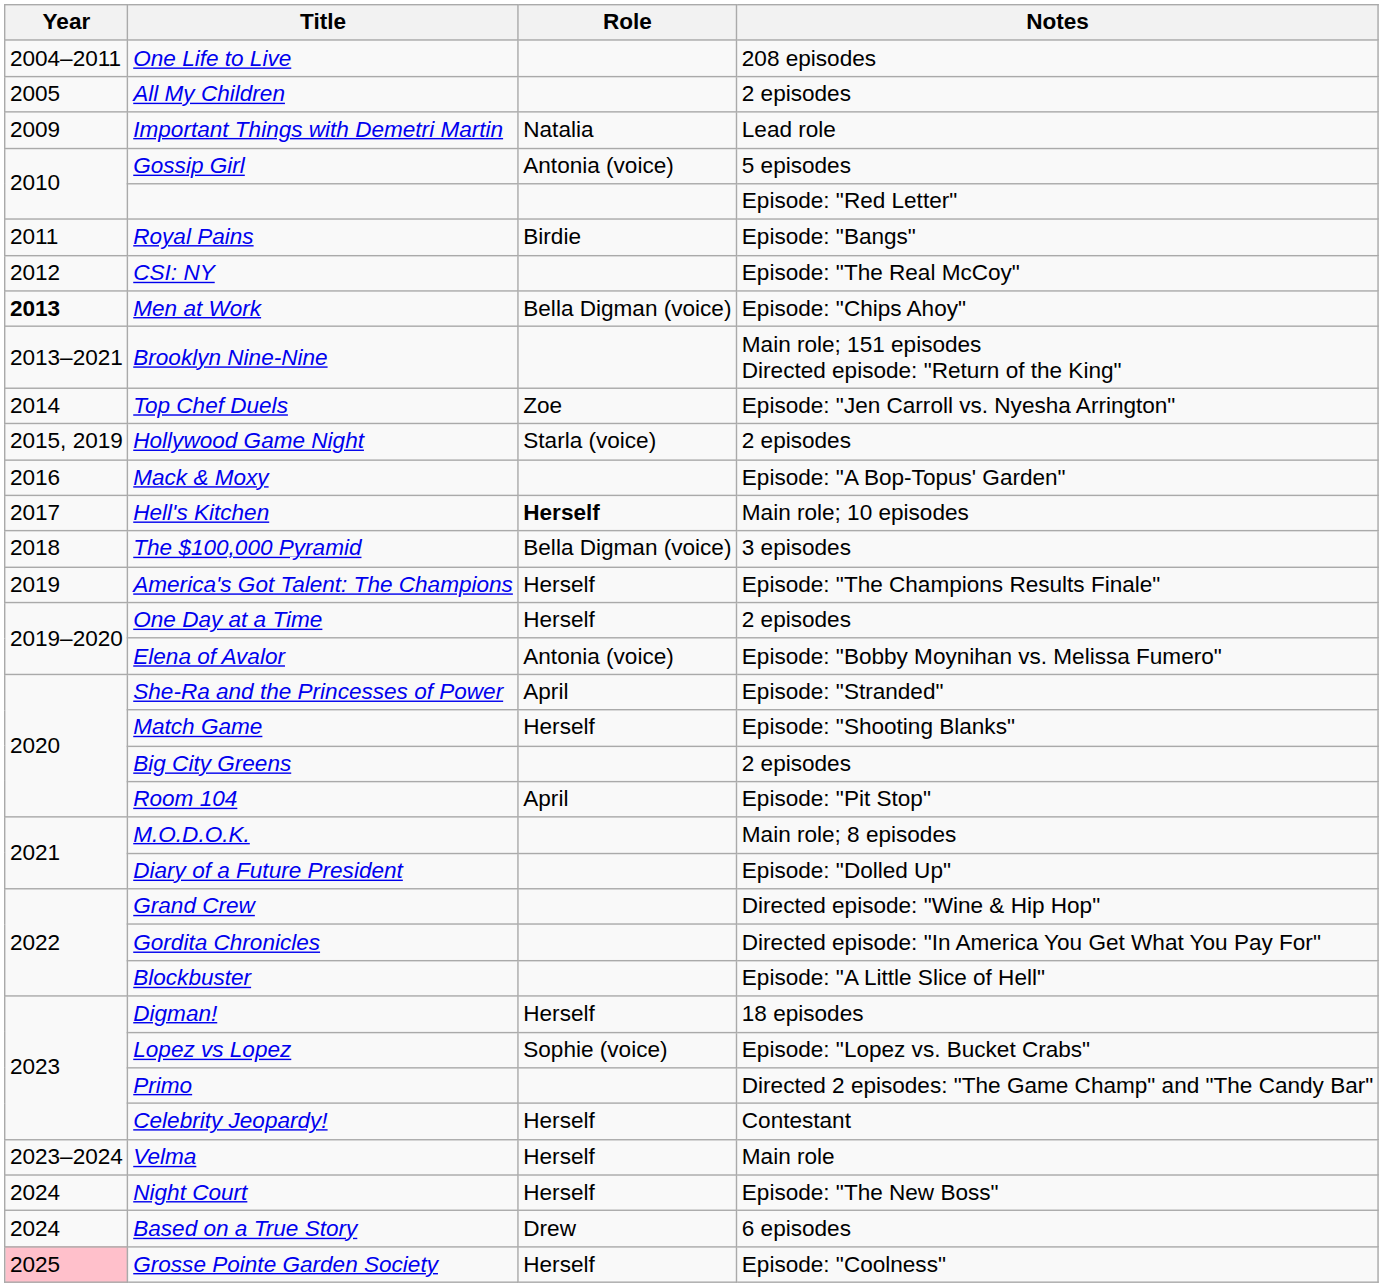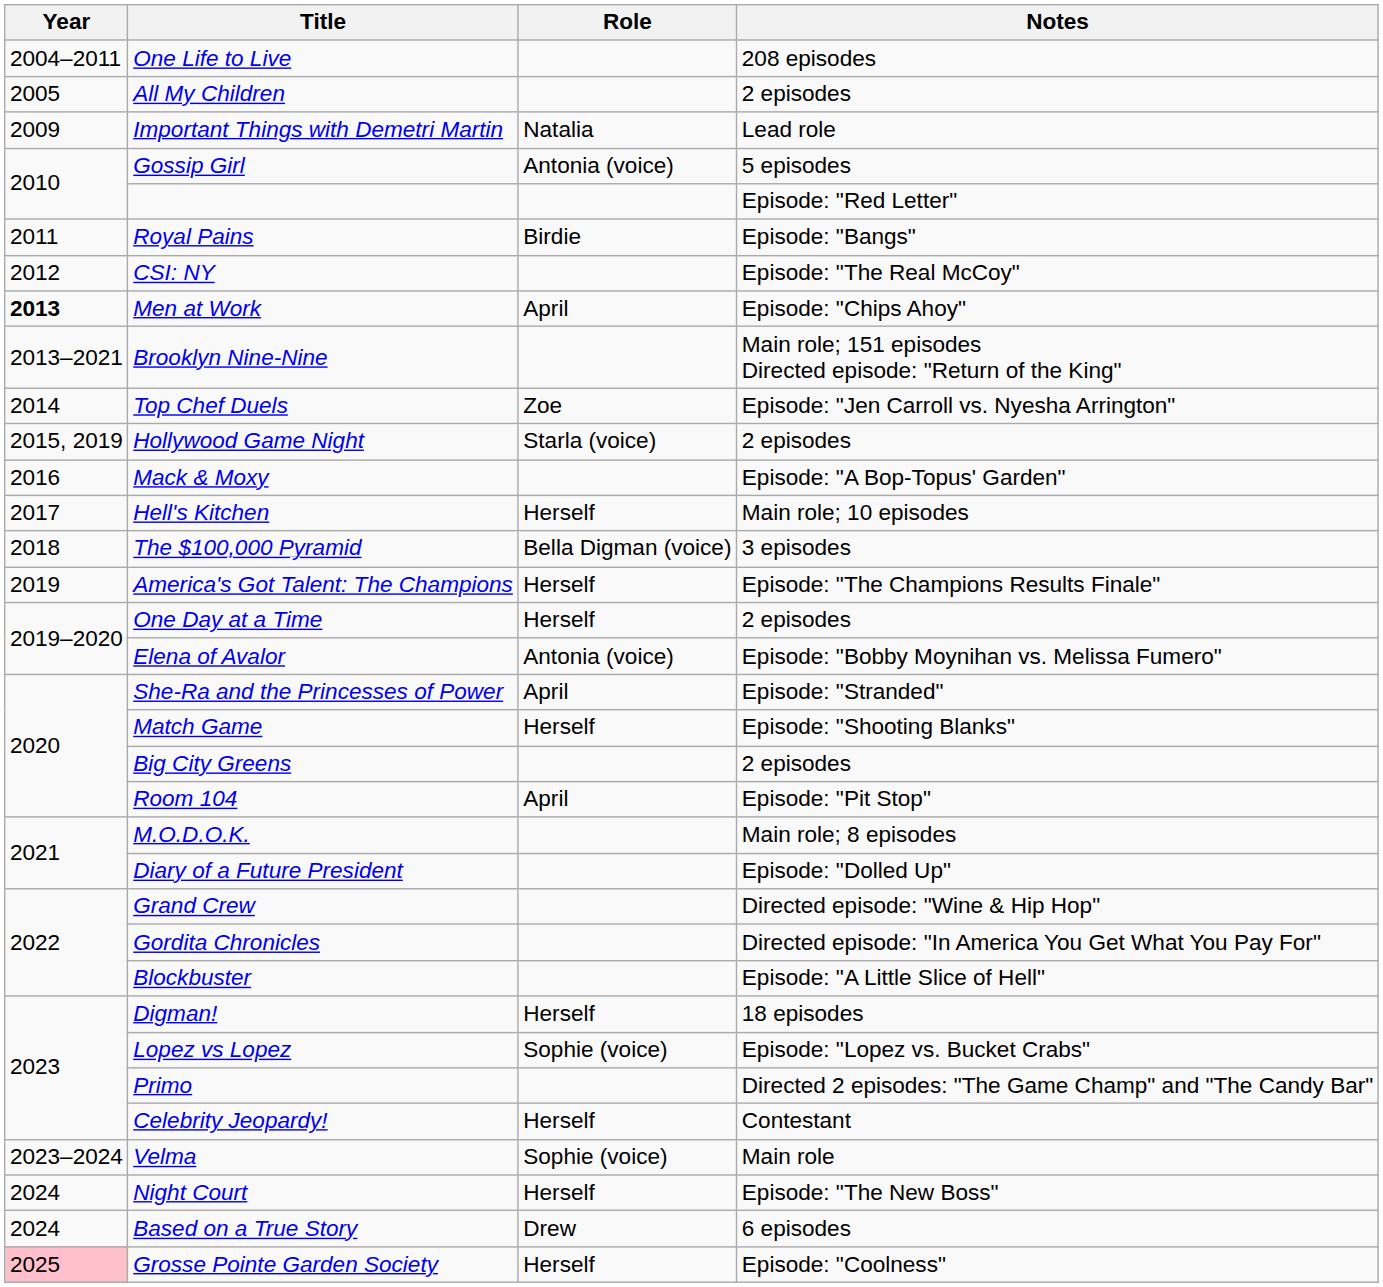 <table class="wikitable sortable">
 <tr>
 <th>Year</th>
 <th>Title</th>
 <th>Role</th>
 <th class="unsortable">Notes</th>
 </tr>
 <tr>
 <td>2004–2011</td>
 <td><em><a href='#'>One Life to Live</a></em></td>
 <td></td>
 <td>208 episodes</td>
 </tr>
 <tr>
 <td>2005</td>
 <td><em><a href='#'>All My Children</a></em></td>
 <td></td>
 <td>2 episodes</td>
 </tr>
 <tr>
 <td>2009</td>
 <td><em><a href='#'>Important Things with Demetri Martin</a></em></td>
 <td>Natalia</td>
 <td>Lead role</td>
 </tr>
 <tr>
 <td rowspan="2">2010</td>
 <td><em><a href='#'>Gossip Girl</a></em></td>
 <td>Antonia (voice)</td>
 <td>5 episodes</td>
 </tr>
 <tr>
 <td><em></em></td>
 <td></td>
 <td>Episode: "Red Letter"</td>
 </tr>
 <tr>
 <td>2011</td>
 <td><em><a href='#'>Royal Pains</a></em></td>
 <td>Birdie</td>
 <td>Episode: "Bangs"</td>
 </tr>
 <tr>
 <td>2012</td>
 <td><em><a href='#'>CSI: NY</a></em></td>
 <td></td>
 <td>Episode: "The Real McCoy"</td>
 </tr>
 <tr>
 <td><strong>2013</strong></td>
 <td><em><a href='#'>Men at Work</a></em></td>
-<td>Bella Digman (voice)</td>
+<td>April</td>
 <td>Episode: "Chips Ahoy"</td>
 </tr>
 <tr>
 <td>2013–2021</td>
 <td><em><a href='#'>Brooklyn Nine-Nine</a></em></td>
 <td></td>
 <td>Main role; 151 episodes<br>Directed episode: "Return of the King"</td>
 </tr>
 <tr>
 <td>2014</td>
 <td><em><a href='#'>Top Chef Duels</a></em></td>
 <td>Zoe</td>
 <td>Episode: "Jen Carroll vs. Nyesha Arrington"</td>
 </tr>
 <tr>
 <td>2015, 2019</td>
 <td><em><a href='#'>Hollywood Game Night</a></em></td>
 <td>Starla (voice)</td>
 <td>2 episodes</td>
 </tr>
 <tr>
 <td>2016</td>
 <td><em><a href='#'>Mack & Moxy</a></em></td>
 <td></td>
 <td>Episode: "A Bop-Topus' Garden"</td>
 </tr>
 <tr>
 <td>2017</td>
 <td><em><a href='#'>Hell's Kitchen</a></em></td>
-<td><strong>Herself</strong></td>
+<td>Herself</td>
 <td>Main role; 10 episodes</td>
 </tr>
 <tr>
 <td>2018</td>
 <td><em><a href='#'>The $100,000 Pyramid</a></em></td>
 <td>Bella Digman (voice)</td>
 <td>3 episodes</td>
 </tr>
 <tr>
 <td>2019</td>
 <td><em><a href='#'>America's Got Talent: The Champions</a></em></td>
 <td>Herself</td>
 <td>Episode: "The Champions Results Finale"</td>
 </tr>
 <tr>
 <td rowspan="2">2019–2020</td>
 <td><em><a href='#'>One Day at a Time</a></em></td>
 <td>Herself</td>
 <td>2 episodes</td>
 </tr>
 <tr>
 <td><em><a href='#'>Elena of Avalor</a></em></td>
 <td>Antonia (voice)</td>
 <td>Episode: "Bobby Moynihan vs. Melissa Fumero"</td>
 </tr>
 <tr>
 <td rowspan="4">2020</td>
 <td><em><a href='#'>She-Ra and the Princesses of Power</a></em></td>
 <td>April</td>
 <td>Episode: "Stranded"</td>
 </tr>
 <tr>
 <td><em><a href='#'>Match Game</a></em></td>
 <td>Herself</td>
 <td>Episode: "Shooting Blanks"</td>
 </tr>
 <tr>
 <td><em><a href='#'>Big City Greens</a></em></td>
 <td></td>
 <td>2 episodes</td>
 </tr>
 <tr>
 <td><em><a href='#'>Room 104</a></em></td>
 <td>April</td>
 <td>Episode: "Pit Stop"</td>
 </tr>
 <tr>
 <td rowspan="2">2021</td>
 <td><em><a href='#'>M.O.D.O.K.</a></em></td>
 <td></td>
 <td>Main role; 8 episodes</td>
 </tr>
 <tr>
 <td><em><a href='#'>Diary of a Future President</a></em></td>
 <td></td>
 <td>Episode: "Dolled Up"</td>
 </tr>
 <tr>
 <td rowspan="3">2022</td>
 <td><em><a href='#'>Grand Crew</a></em></td>
 <td></td>
 <td>Directed episode: "Wine & Hip Hop"</td>
 </tr>
 <tr>
 <td><em><a href='#'>Gordita Chronicles</a></em></td>
 <td></td>
 <td>Directed episode: "In America You Get What You Pay For"</td>
 </tr>
 <tr>
 <td><em><a href='#'>Blockbuster</a></em></td>
 <td></td>
 <td>Episode: "A Little Slice of Hell"</td>
 </tr>
 <tr>
 <td rowspan="4">2023</td>
 <td><em><a href='#'>Digman!</a></em></td>
 <td>Herself</td>
 <td>18 episodes</td>
 </tr>
 <tr>
 <td><em><a href='#'>Lopez vs Lopez</a></em></td>
 <td>Sophie (voice)</td>
 <td>Episode: "Lopez vs. Bucket Crabs"</td>
 </tr>
 <tr>
 <td><em><a href='#'>Primo</a></em></td>
 <td></td>
 <td>Directed 2 episodes: "The Game Champ" and "The Candy Bar"</td>
 </tr>
 <tr>
 <td><em><a href='#'>Celebrity Jeopardy!</a></em></td>
 <td>Herself</td>
 <td>Contestant</td>
 </tr>
 <tr>
 <td>2023–2024</td>
 <td><em><a href='#'>Velma</a></em></td>
-<td>Herself</td>
+<td>Sophie (voice)</td>
 <td>Main role</td>
 </tr>
 <tr>
 <td>2024</td>
 <td><em><a href='#'>Night Court</a></em></td>
 <td>Herself</td>
 <td>Episode: "The New Boss"</td>
 </tr>
 <tr>
 <td>2024</td>
 <td><em><a href='#'>Based on a True Story</a></em></td>
 <td>Drew</td>
 <td>6 episodes</td>
 </tr>
 <tr>
 <td style="background: pink;">2025</td>
 <td><em><a href='#'>Grosse Pointe Garden Society</a></em></td>
 <td>Herself</td>
 <td>Episode: "Coolness"</td>
 </tr>
 </table>
